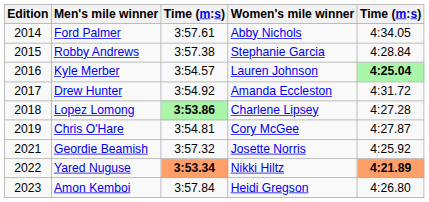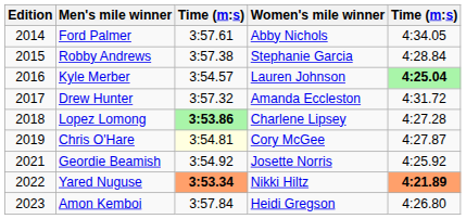 <table class="wikitable sortable" style="text-align:center">
 <tr>
 <th class=unsortable>Edition</th>
 <th class=unsortable>Men's mile winner</th>
 <th>Time (<a href='#'>m</a>:<a href='#'>s</a>)</th>
 <th class=unsortable>Women's mile winner</th>
 <th>Time (<a href='#'>m</a>:<a href='#'>s</a>)</th>
 </tr>
 <tr>
 <td>2014</td>
 <td align=left><a href='#'>Ford Palmer</a></td>
 <td>3:57.61</td>
 <td align=left><a href='#'>Abby Nichols</a></td>
 <td>4:34.05</td>
 </tr>
 <tr>
 <td>2015</td>
 <td align=left><a href='#'>Robby Andrews</a></td>
 <td>3:57.38</td>
 <td align=left><a href='#'>Stephanie Garcia</a></td>
 <td>4:28.84</td>
 </tr>
 <tr>
 <td>2016</td>
 <td align=left><a href='#'>Kyle Merber</a></td>
 <td>3:54.57</td>
 <td align=left><a href='#'>Lauren Johnson</a></td>
 <td bgcolor=#A9F5A9><strong>4:25.04</strong></td>
 </tr>
 <tr>
 <td>2017</td>
 <td align=left><a href='#'>Drew Hunter</a></td>
-<td>3:54.92</td>
+<td>3:57.32</td>
 <td align=left><a href='#'>Amanda Eccleston</a></td>
 <td>4:31.72</td>
 </tr>
 <tr>
 <td>2018</td>
 <td align=left><a href='#'>Lopez Lomong</a></td>
 <td bgcolor=#A9F5A9><strong>3:53.86</strong></td>
 <td align=left><a href='#'>Charlene Lipsey</a></td>
 <td>4:27.28</td>
 </tr>
 <tr>
 <td>2019</td>
 <td align=left><a href='#'>Chris O'Hare</a></td>
-<td>3:54.81</td>
+<td style="background: lightyellow;">3:54.81</td>
 <td align=left><a href='#'>Cory McGee</a></td>
 <td>4:27.87</td>
 </tr>
 <tr>
 <td>2021</td>
 <td align=left><a href='#'>Geordie Beamish</a></td>
-<td>3:57.32</td>
+<td>3:54.92</td>
 <td align=left><a href='#'>Josette Norris</a></td>
 <td>4:25.92</td>
 </tr>
 <tr>
 <td>2022</td>
 <td align=left><a href='#'>Yared Nuguse</a></td>
 <td bgcolor=#FFA06B><strong>3:53.34</strong></td>
 <td align=left><a href='#'>Nikki Hiltz</a></td>
 <td bgcolor=#FFA06B><strong>4:21.89</strong></td>
 </tr>
 <tr>
 <td>2023</td>
 <td align=left><a href='#'>Amon Kemboi</a></td>
 <td>3:57.84</td>
 <td align=left><a href='#'>Heidi Gregson</a></td>
 <td>4:26.80</td>
 </tr>
 </table>
